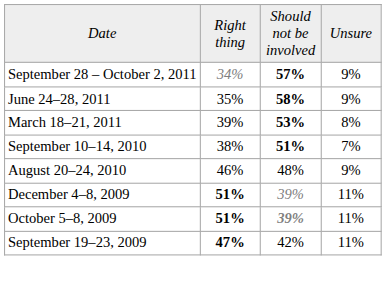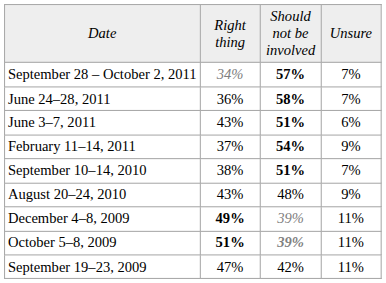 <table class="wikitable" style="background:white; text-align:center; font-size:85%;">
 <tr>
 <td style="background:#eee"><em>Date</em></td>
 <td style="background:#eee; width:50px;"><em>Right thing</em></td>
 <td style="background:#eee; width:50px;"><em>Should not be involved</em></td>
 <td style="background:#eee; width:50px;"><em>Unsure</em></td>
 </tr>
 <tr>
 <td style="text-align:left">September 28 – October 2, 2011</td>
 <td style="color:gray"><em>34%</em></td>
 <td><strong>57%</strong></td>
-<td>9%</td>
+<td>7%</td>
 </tr>
 <tr>
 <td style="text-align:left">June 24–28, 2011</td>
-<td>35%</td>
+<td>36%</td>
 <td><strong>58%</strong></td>
-<td>9%</td>
+<td>7%</td>
 </tr>
 <tr>
-<td style="text-align:left">March 18–21, 2011</td>
-<td>39%</td>
-<td><strong>53%</strong></td>
-<td>8%</td>
+<td style="text-align:left">June 3–7, 2011</td>
+<td>43%</td>
+<td><strong>51%</strong></td>
+<td>6%</td>
+</tr>
+<tr>
+<td style="text-align:left">February 11–14, 2011</td>
+<td>37%</td>
+<td><strong>54%</strong></td>
+<td>9%</td>
 </tr>
 <tr>
 <td style="text-align:left">September 10–14, 2010</td>
 <td>38%</td>
 <td><strong>51%</strong></td>
 <td>7%</td>
 </tr>
 <tr>
 <td style="text-align:left">August 20–24, 2010</td>
-<td>46%</td>
+<td>43%</td>
 <td>48%</td>
 <td>9%</td>
 </tr>
 <tr>
 <td style="text-align:left">December 4–8, 2009</td>
-<td><strong>51%</strong></td>
+<td><strong>49%</strong></td>
 <td style="color:gray"><em>39%</em></td>
 <td>11%</td>
 </tr>
 <tr>
 <td style="text-align:left">October 5–8, 2009</td>
 <td><strong>51%</strong></td>
 <td style="color:gray"><strong><em>39%</em></strong></td>
 <td>11%</td>
 </tr>
 <tr>
 <td style="text-align:left">September 19–23, 2009</td>
-<td><strong>47%</strong></td>
+<td>47%</td>
 <td>42%</td>
 <td>11%</td>
 </tr>
 </table>
